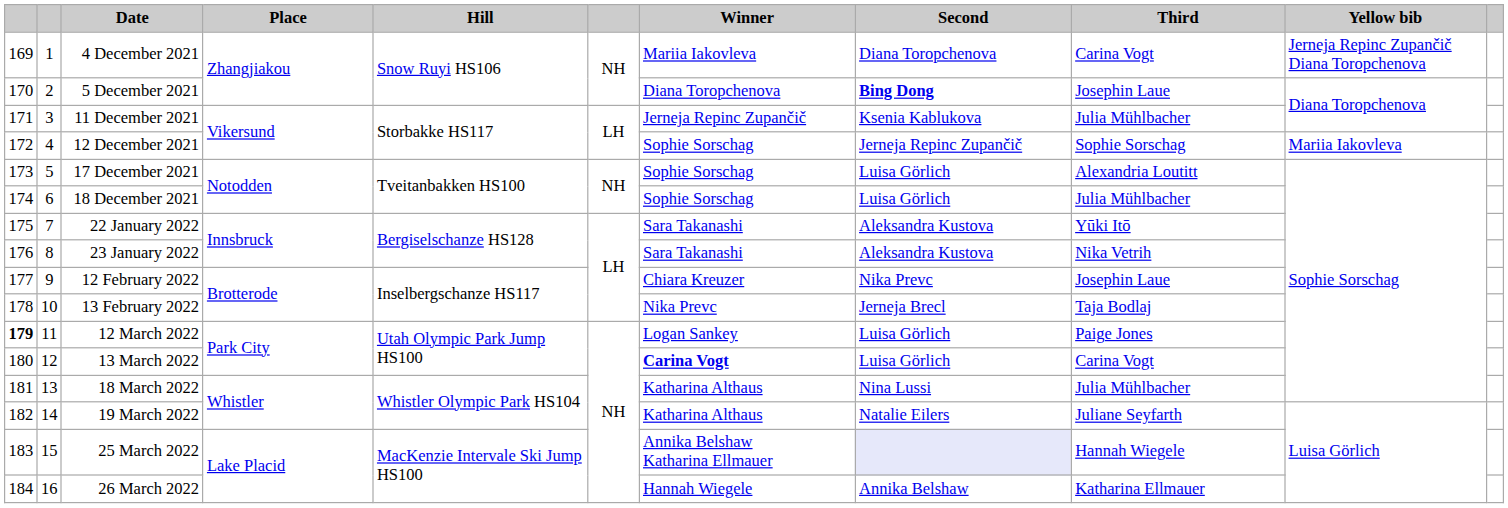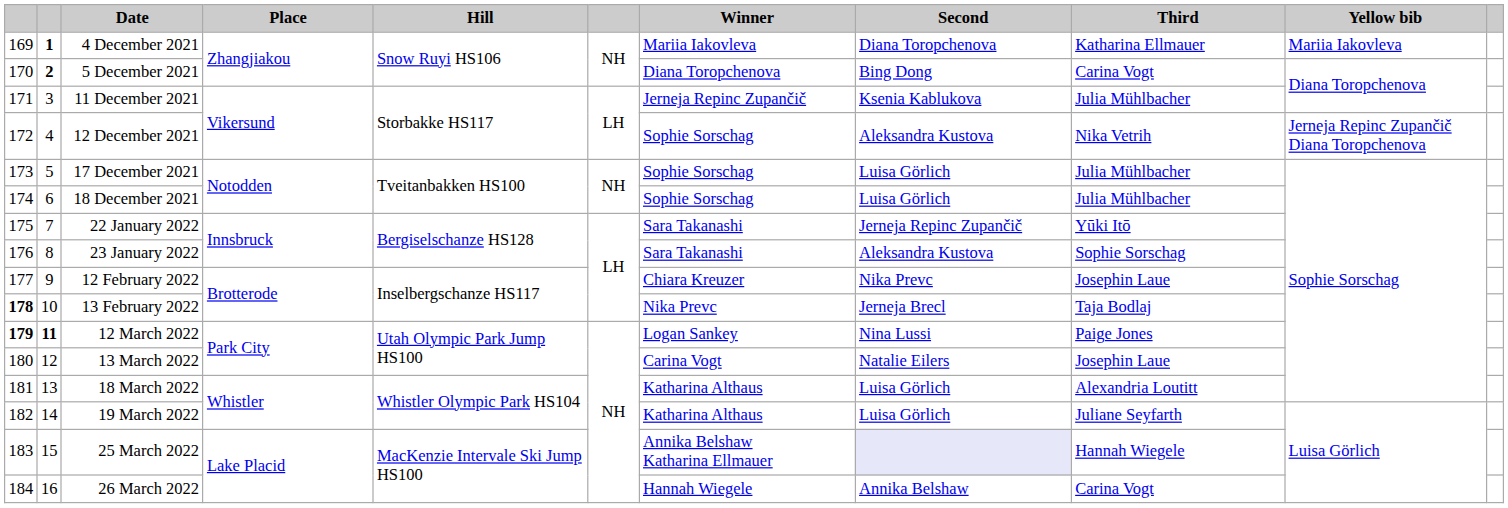 <table class="wikitable plainrowheaders" style="background:#fff; font-size:86%; line-height:16px; border:grey solid 1px; border-collapse:collapse;">
 <tr style="background:#ccc; text-align:center;">
 <th scope="col" style="background:#ccc; width=30 px;"></th>
 <th scope="col" style="background:#ccc; width=45 px;"></th>
 <th scope="col" style="background:#ccc; width:120px;">Date</th>
 <th scope="col" style="background:#ccc; width:150px;">Place</th>
 <th scope="col" style="background:#ccc; width:190px;">Hill</th>
 <th scope="col" style="background:#ccc; width:40px;"></th>
 <th scope="col" style="background:#ccc; width:195px;">Winner</th>
 <th scope="col" style="background:#ccc; width:195px;">Second</th>
 <th scope="col" style="background:#ccc; width:195px;">Third</th>
 <th scope="col" style="background:#ccc; width:180px;">Yellow bib</th>
 <th scope="col" style="background:#ccc; width:10px;"></th>
 </tr>
 <tr>
 <td style="text-align:center">169</td>
-<td style="text-align:center">1</td>
+<td style="text-align:center"><strong>1</strong></td>
 <td style="text-align:right">4 December 2021</td>
 <td rowspan=2> <a href='#'>Zhangjiakou</a></td>
 <td rowspan=2><a href='#'>Snow Ruyi</a> HS106</td>
 <td rowspan=2 style="text-align:center">NH</td>
 <td> <a href='#'>Mariia Iakovleva</a></td>
 <td> <a href='#'>Diana Toropchenova</a></td>
-<td> <a href='#'>Carina Vogt</a></td>
-<td> <a href='#'>Jerneja Repinc Zupančič</a><br> <a href='#'>Diana Toropchenova</a></td>
+<td> <a href='#'>Katharina Ellmauer</a></td>
+<td> <a href='#'>Mariia Iakovleva</a></td>
 <td></td>
 </tr>
 <tr>
 <td style="text-align:center">170</td>
-<td style="text-align:center">2</td>
+<td style="text-align:center"><strong>2</strong></td>
 <td style="text-align:right">5 December 2021</td>
 <td> <a href='#'>Diana Toropchenova</a></td>
-<td><strong> <a href='#'>Bing Dong</a></strong></td>
-<td> <a href='#'>Josephin Laue</a></td>
+<td> <a href='#'>Bing Dong</a></td>
+<td> <a href='#'>Carina Vogt</a></td>
 <td rowspan=2> <a href='#'>Diana Toropchenova</a></td>
 <td></td>
 </tr>
 <tr>
 <td style="text-align:center">171</td>
 <td style="text-align:center">3</td>
 <td style="text-align:right">11 December 2021</td>
 <td rowspan=2> <a href='#'>Vikersund</a></td>
 <td rowspan=2>Storbakke HS117</td>
 <td rowspan=2 style="text-align:center">LH</td>
 <td> <a href='#'>Jerneja Repinc Zupančič</a></td>
 <td> <a href='#'>Ksenia Kablukova</a></td>
 <td> <a href='#'>Julia Mühlbacher</a></td>
 <td></td>
 </tr>
 <tr>
 <td style="text-align:center">172</td>
 <td style="text-align:center">4</td>
 <td style="text-align:right">12 December 2021</td>
 <td> <a href='#'>Sophie Sorschag</a></td>
-<td> <a href='#'>Jerneja Repinc Zupančič</a></td>
-<td> <a href='#'>Sophie Sorschag</a></td>
-<td> <a href='#'>Mariia Iakovleva</a></td>
+<td> <a href='#'>Aleksandra Kustova</a></td>
+<td> <a href='#'>Nika Vetrih</a></td>
+<td> <a href='#'>Jerneja Repinc Zupančič</a><br> <a href='#'>Diana Toropchenova</a></td>
 <td></td>
 </tr>
 <tr>
 <td style="text-align:center">173</td>
 <td style="text-align:center">5</td>
 <td style="text-align:right">17 December 2021</td>
 <td rowspan=2> <a href='#'>Notodden</a></td>
 <td rowspan=2>Tveitanbakken HS100</td>
 <td rowspan=2 style="text-align:center">NH</td>
 <td> <a href='#'>Sophie Sorschag</a></td>
 <td> <a href='#'>Luisa Görlich</a></td>
-<td> <a href='#'>Alexandria Loutitt</a></td>
+<td> <a href='#'>Julia Mühlbacher</a></td>
 <td rowspan=9> <a href='#'>Sophie Sorschag</a></td>
 <td></td>
 </tr>
 <tr>
 <td style="text-align:center">174</td>
 <td style="text-align:center">6</td>
 <td style="text-align:right">18 December 2021</td>
 <td> <a href='#'>Sophie Sorschag</a></td>
 <td> <a href='#'>Luisa Görlich</a></td>
 <td> <a href='#'>Julia Mühlbacher</a></td>
 <td></td>
 </tr>
 <tr>
 <td style="text-align:center">175</td>
 <td style="text-align:center">7</td>
 <td style="text-align:right">22 January 2022</td>
 <td rowspan=2> <a href='#'>Innsbruck</a></td>
 <td rowspan=2><a href='#'>Bergiselschanze</a> HS128</td>
 <td rowspan=4 style="text-align:center">LH</td>
 <td> <a href='#'>Sara Takanashi</a></td>
-<td> <a href='#'>Aleksandra Kustova</a></td>
+<td> <a href='#'>Jerneja Repinc Zupančič</a></td>
 <td> <a href='#'>Yūki Itō</a></td>
 <td></td>
 </tr>
 <tr>
 <td style="text-align:center">176</td>
 <td style="text-align:center">8</td>
 <td style="text-align:right">23 January 2022</td>
 <td> <a href='#'>Sara Takanashi</a></td>
 <td> <a href='#'>Aleksandra Kustova</a></td>
-<td> <a href='#'>Nika Vetrih</a></td>
+<td> <a href='#'>Sophie Sorschag</a></td>
 <td></td>
 </tr>
 <tr>
 <td style="text-align:center">177</td>
 <td style="text-align:center">9</td>
 <td style="text-align:right">12 February 2022</td>
 <td rowspan=2> <a href='#'>Brotterode</a></td>
 <td rowspan=2>Inselbergschanze HS117</td>
 <td> <a href='#'>Chiara Kreuzer</a></td>
 <td> <a href='#'>Nika Prevc</a></td>
 <td> <a href='#'>Josephin Laue</a></td>
 <td></td>
 </tr>
 <tr>
-<td style="text-align:center">178</td>
+<td style="text-align:center"><strong>178</strong></td>
 <td style="text-align:center">10</td>
 <td style="text-align:right">13 February 2022</td>
 <td> <a href='#'>Nika Prevc</a></td>
 <td> <a href='#'>Jerneja Brecl</a></td>
 <td> <a href='#'>Taja Bodlaj</a></td>
 <td></td>
 </tr>
 <tr>
 <td style="text-align:center"><strong>179</strong></td>
-<td style="text-align:center">11</td>
+<td style="text-align:center"><strong>11</strong></td>
 <td style="text-align:right">12 March 2022</td>
 <td rowspan=2> <a href='#'>Park City</a></td>
 <td rowspan=2><a href='#'>Utah Olympic Park Jump</a> HS100</td>
 <td rowspan=6 style="text-align:center">NH</td>
 <td> <a href='#'>Logan Sankey</a></td>
-<td> <a href='#'>Luisa Görlich</a></td>
+<td> <a href='#'>Nina Lussi</a></td>
 <td> <a href='#'>Paige Jones</a></td>
 <td></td>
 </tr>
 <tr>
 <td style="text-align:center">180</td>
 <td style="text-align:center">12</td>
 <td style="text-align:right">13 March 2022</td>
-<td><strong> <a href='#'>Carina Vogt</a></strong></td>
-<td> <a href='#'>Luisa Görlich</a></td>
 <td> <a href='#'>Carina Vogt</a></td>
+<td> <a href='#'>Natalie Eilers</a></td>
+<td> <a href='#'>Josephin Laue</a></td>
 <td></td>
 </tr>
 <tr>
 <td style="text-align:center">181</td>
 <td style="text-align:center">13</td>
 <td style="text-align:right">18 March 2022</td>
 <td rowspan=2> <a href='#'>Whistler</a></td>
 <td rowspan=2><a href='#'>Whistler Olympic Park</a> HS104</td>
 <td> <a href='#'>Katharina Althaus</a></td>
-<td> <a href='#'>Nina Lussi</a></td>
-<td> <a href='#'>Julia Mühlbacher</a></td>
+<td> <a href='#'>Luisa Görlich</a></td>
+<td> <a href='#'>Alexandria Loutitt</a></td>
 <td></td>
 </tr>
 <tr>
 <td style="text-align:center">182</td>
 <td style="text-align:center">14</td>
 <td style="text-align:right">19 March 2022</td>
 <td> <a href='#'>Katharina Althaus</a></td>
-<td> <a href='#'>Natalie Eilers</a></td>
+<td> <a href='#'>Luisa Görlich</a></td>
 <td> <a href='#'>Juliane Seyfarth</a></td>
 <td rowspan=3> <a href='#'>Luisa Görlich</a></td>
 <td></td>
 </tr>
 <tr>
 <td style="text-align:center">183</td>
 <td style="text-align:center">15</td>
 <td style="text-align:right">25 March 2022</td>
 <td rowspan=2> <a href='#'>Lake Placid</a></td>
 <td rowspan=2><a href='#'>MacKenzie Intervale Ski Jump</a> HS100</td>
 <td> <a href='#'>Annika Belshaw</a><br> <a href='#'>Katharina Ellmauer</a></td>
 <td bgcolor="E6E8FA"></td>
 <td> <a href='#'>Hannah Wiegele</a></td>
 <td></td>
 </tr>
 <tr>
 <td style="text-align:center">184</td>
 <td style="text-align:center">16</td>
 <td style="text-align:right">26 March 2022</td>
 <td> <a href='#'>Hannah Wiegele</a></td>
 <td> <a href='#'>Annika Belshaw</a></td>
-<td> <a href='#'>Katharina Ellmauer</a></td>
+<td> <a href='#'>Carina Vogt</a></td>
 <td></td>
 </tr>
 </table>
